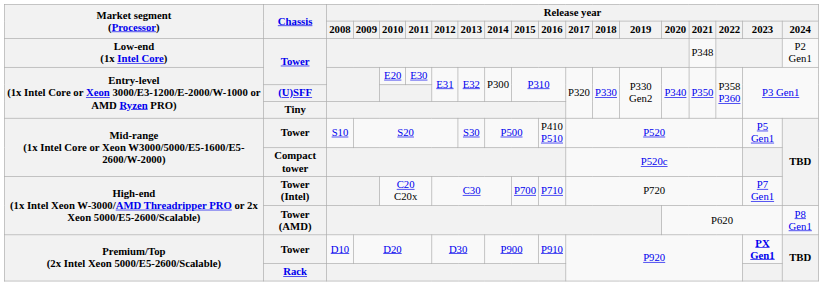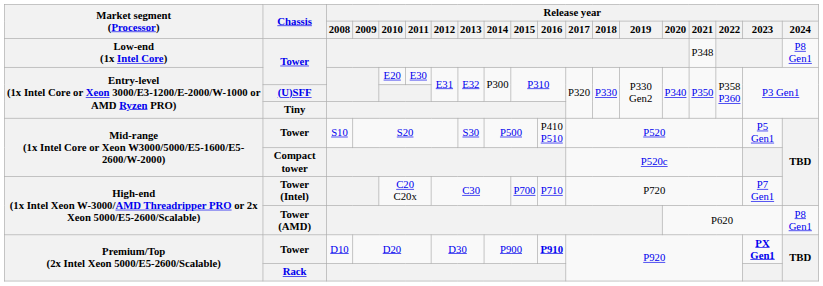 <table class="wikitable mw-collapsible center" style="margin: inherit auto; text-align: center; width: 76em;">
 <tr>
 <th rowspan="2" scope="col">Market segment<br>(<a href='#'>Processor</a>)</th>
 <th rowspan="2" scope="col"><a href='#'>Chassis</a></th>
 <th colspan="17" scope="col">Release year</th>
 </tr>
 <tr>
 <th scope="col">2008</th>
 <th scope="col">2009</th>
 <th scope="col">2010</th>
 <th scope="col">2011</th>
 <th scope="col">2012</th>
 <th scope="col">2013</th>
 <th scope="col">2014</th>
 <th scope="col">2015</th>
 <th scope="col">2016</th>
 <th scope="col">2017</th>
 <th scope="col">2018</th>
 <th scope="col">2019</th>
 <th scope="col">2020</th>
 <th scope="col">2021</th>
 <th scope="col">2022</th>
 <th scope="col">2023</th>
 <th scope="col">2024</th>
 </tr>
 <tr>
 <th>Low-end<br><span>(1x <a href='#'>Intel Core</a></span><span>)</span></th>
 <th rowspan="2"><a href='#'>Tower</a></th>
 <th colspan="13"></th>
 <td>P348</td>
 <th colspan="2"></th>
-<td>P2 Gen1</td>
+<td><a href='#'>P8 Gen1</a></td>
 </tr>
 <tr>
 <th rowspan="3" scope="row">Entry-level<br><span>(1x Intel Core or</span> <span><a href='#'>Xeon</a> 3000/E3-1200/E-2000/W-1000 or AMD <a href='#'>Ryzen</a> PRO)</span></th>
 <th colspan="2" rowspan="2"></th>
 <td><a href='#'>E20</a></td>
 <td><a href='#'>E30</a></td>
 <td rowspan="2"><a href='#'>E31</a></td>
 <td rowspan="2"><a href='#'>E32</a></td>
 <td rowspan="2">P300</td>
 <td colspan="2" rowspan="2"><a href='#'>P310</a></td>
 <td rowspan="3">P320</td>
 <td rowspan="3"><a href='#'>P330</a></td>
 <td rowspan="3">P330 Gen2</td>
 <td rowspan="3"><a href='#'>P340</a></td>
 <td rowspan="3"><a href='#'>P350</a></td>
 <td rowspan="3">P358<br><a href='#'>P360</a></td>
 <td colspan="2" rowspan="3"><a href='#'>P3 Gen1</a></td>
 </tr>
 <tr>
 <th scope="row"><a href='#'>(U)SFF</a></th>
 <th colspan="2"></th>
 </tr>
 <tr>
 <th scope="row">Tiny</th>
 <th colspan="9"></th>
 </tr>
 <tr>
 <th rowspan="2" scope="row">Mid-range<br><span>(1x Intel Core or</span> <span>Xeon W3000/5000/E5-1600/E5-2600/W-</span><span>2000</span><span>)</span></th>
 <th scope="row">Tower</th>
 <td><a href='#'>S10</a></td>
 <td colspan="4"><a href='#'>S20</a></td>
 <td><a href='#'>S30</a></td>
 <td colspan="2"><a href='#'>P500</a></td>
 <td>P410<br><a href='#'>P510</a></td>
 <td colspan="6"><a href='#'>P520</a></td>
 <td><a href='#'>P5 Gen1</a></td>
 <th rowspan="3">TBD</th>
 </tr>
 <tr>
 <th scope="row">Compact tower</th>
 <th colspan="9"></th>
 <td colspan="6"><a href='#'>P520c</a></td>
 <th></th>
 </tr>
 <tr>
 <th rowspan="2" scope="row">High-end<br><span>(1x Intel Xeon W-3000/<a href='#'>AMD Threadripper PRO</a> or 2x Xeon 5000/E5-2600/Scalable)</span></th>
 <th scope="row">Tower (Intel)</th>
 <th colspan="2"></th>
 <td colspan="2"><a href='#'>C20</a><br>C20x</td>
 <td colspan="3"><a href='#'>C30</a></td>
 <td><a href='#'>P700</a></td>
 <td><a href='#'>P710</a></td>
 <td colspan="6">P720</td>
 <td><a href='#'>P7 Gen1</a></td>
 </tr>
 <tr>
 <th>Tower (AMD)</th>
 <th colspan="12"></th>
 <td colspan="4">P620</td>
 <td><a href='#'>P8 Gen1</a></td>
 </tr>
 <tr>
 <th rowspan="2">Premium/Top<br><span>(2x Intel Xeon 5000/E5-2600/Scalable)</span></th>
 <th>Tower</th>
 <td><a href='#'>D10</a></td>
 <td colspan="3"><a href='#'>D20</a></td>
 <td colspan="2"><a href='#'>D30</a></td>
 <td colspan="2"><a href='#'>P900</a></td>
-<td><a href='#'>P910</a></td>
+<td><strong><a href='#'>P910</a></strong></td>
 <td colspan="6" rowspan="2"><a href='#'>P920</a></td>
 <td><strong><a href='#'>PX Gen1</a></strong></td>
 <th rowspan="2">TBD</th>
 </tr>
 <tr>
 <th><a href='#'>Rack</a></th>
 <th colspan="9"></th>
 <th></th>
 </tr>
 </table>
